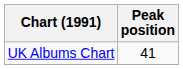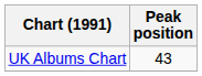 <table class="wikitable sortable">
 <tr>
 <th>Chart (1991)</th>
 <th>Peak<br>position</th>
 </tr>
 <tr>
 <td><a href='#'>UK Albums Chart</a></td>
-<td style="text-align:center;">41</td>
+<td style="text-align:center;">43</td>
 </tr>
 <tr>
 </tr>
 </table>
